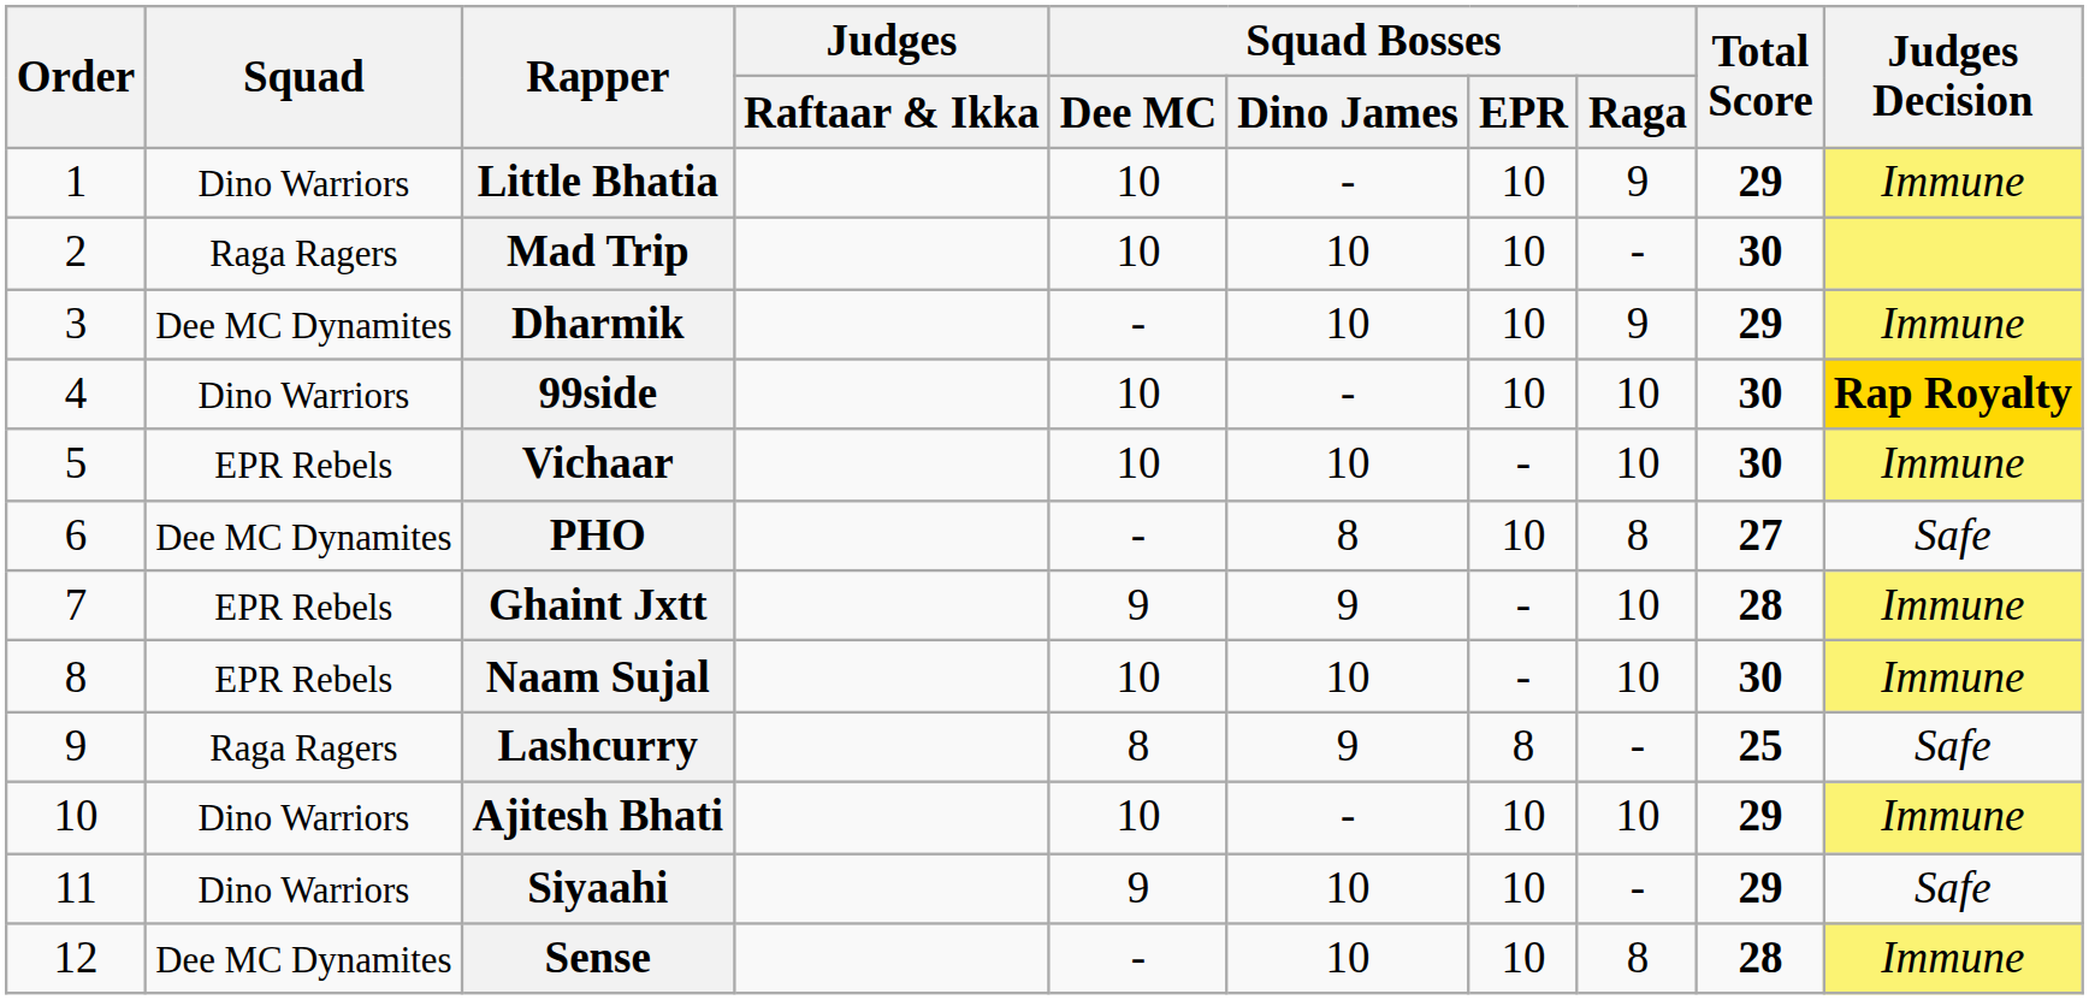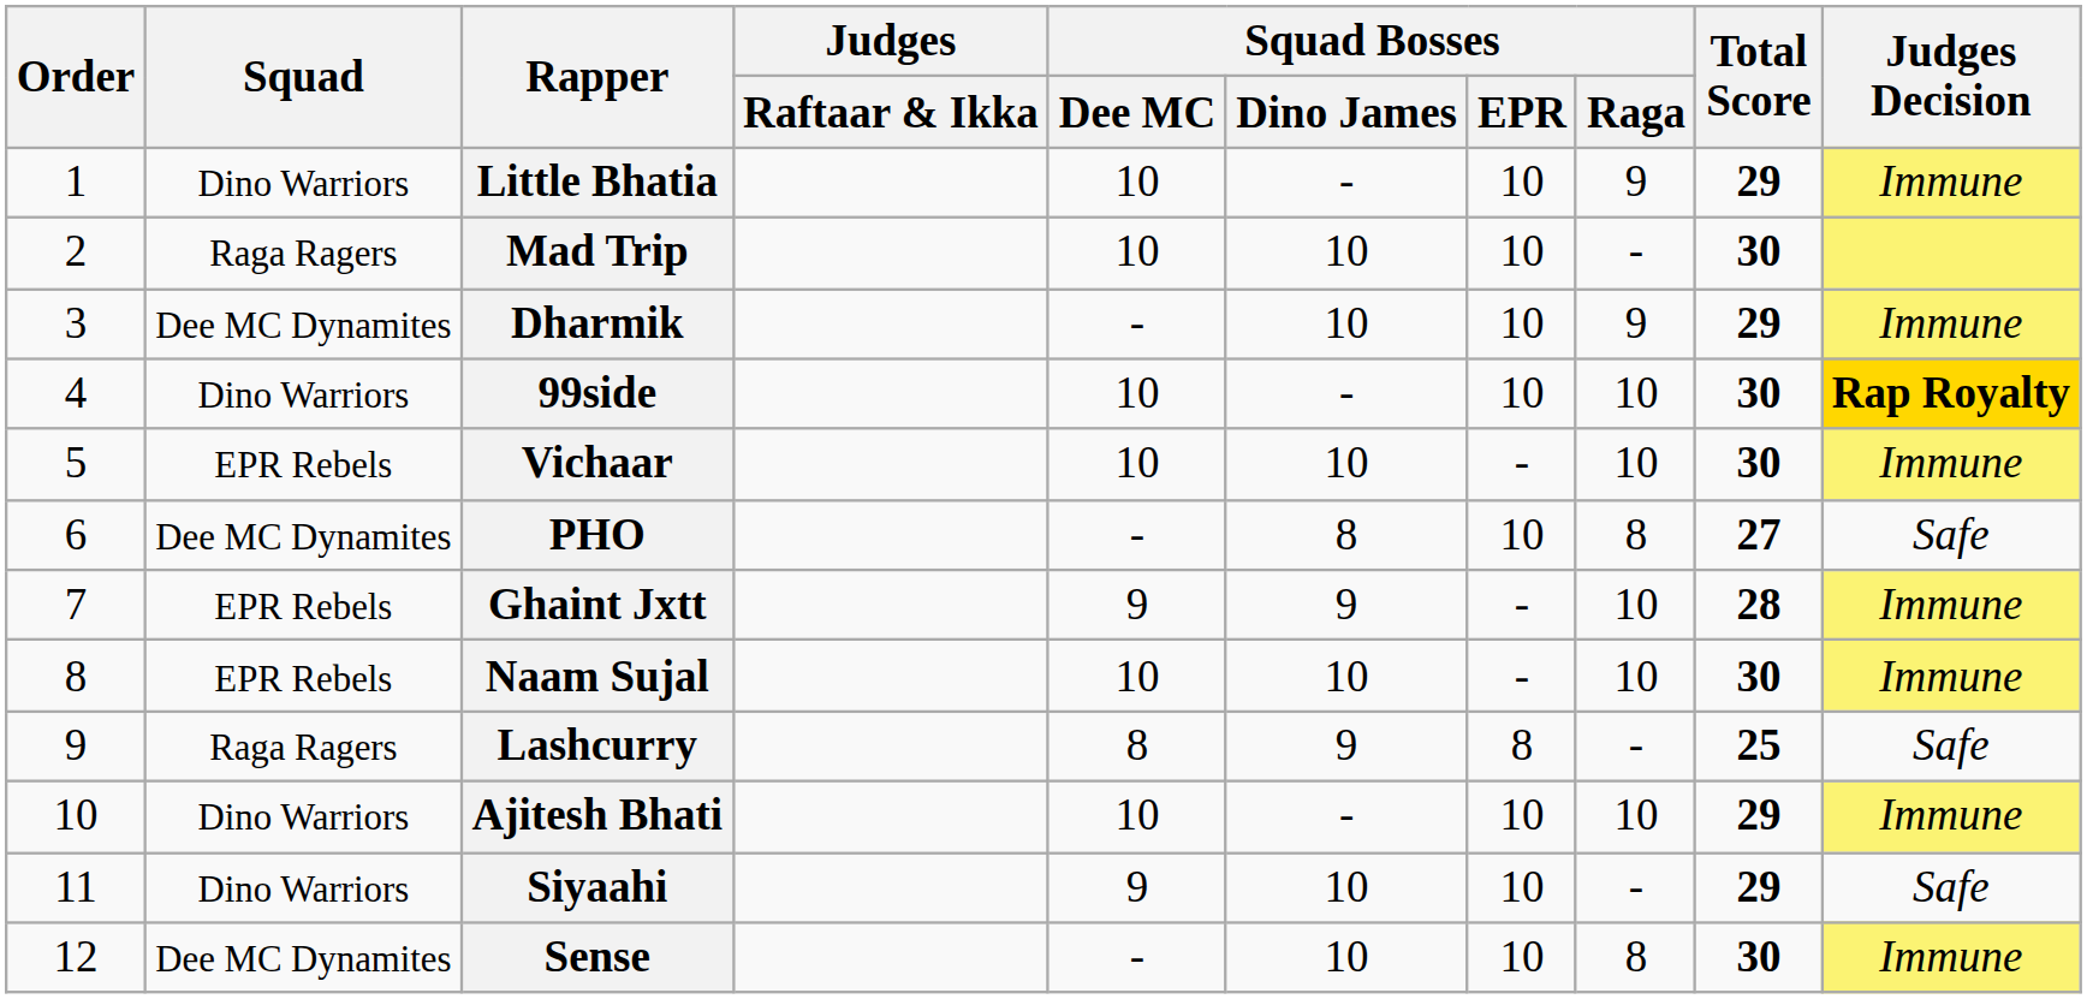 <table class="wikitable sortable" style="text-align:center">
 <tr>
 <th rowspan="2">Order</th>
 <th rowspan="2">Squad</th>
 <th rowspan="2">Rapper</th>
 <th>Judges</th>
 <th colspan="4">Squad Bosses</th>
 <th rowspan="2">Total<br>Score</th>
 <th rowspan="2">Judges<br>Decision</th>
 </tr>
 <tr>
 <th>Raftaar & Ikka</th>
 <th>Dee MC</th>
 <th>Dino James</th>
 <th>EPR</th>
 <th>Raga</th>
 </tr>
 <tr>
 <td>1</td>
 <td><small>Dino Warriors</small></td>
 <th>Little Bhatia</th>
 <td></td>
 <td>10</td>
 <td>-</td>
 <td>10</td>
 <td>9</td>
 <td><strong>29</strong></td>
 <td bgcolor="fbf373"><em>Immune</em></td>
 </tr>
 <tr>
 <td>2</td>
 <td><small>Raga Ragers</small></td>
 <th>Mad Trip</th>
 <td></td>
 <td>10</td>
 <td>10</td>
 <td>10</td>
 <td>-</td>
 <td><strong>30</strong></td>
 <td bgcolor="fbf373"><em></em></td>
 </tr>
 <tr>
 <td>3</td>
 <td><small>Dee MC Dynamites</small></td>
 <th>Dharmik</th>
 <td></td>
 <td>-</td>
 <td>10</td>
 <td>10</td>
 <td>9</td>
 <td><strong>29</strong></td>
 <td bgcolor="fbf373"><em>Immune</em></td>
 </tr>
 <tr>
 <td>4</td>
 <td><small>Dino Warriors</small></td>
 <th>99side</th>
 <td></td>
 <td>10</td>
 <td>-</td>
 <td>10</td>
 <td>10</td>
 <td><strong>30</strong></td>
 <td bgcolor="gold"><strong>Rap Royalty</strong></td>
 </tr>
 <tr>
 <td>5</td>
 <td><small>EPR Rebels</small></td>
 <th>Vichaar</th>
 <td></td>
 <td>10</td>
 <td>10</td>
 <td>-</td>
 <td>10</td>
 <td><strong>30</strong></td>
 <td bgcolor="fbf373"><em>Immune</em></td>
 </tr>
 <tr>
 <td>6</td>
 <td><small>Dee MC Dynamites</small></td>
 <th>PHO</th>
 <td></td>
 <td>-</td>
 <td>8</td>
 <td>10</td>
 <td>8</td>
 <td><strong>27</strong></td>
 <td><em>Safe</em></td>
 </tr>
 <tr>
 <td>7</td>
 <td><small>EPR Rebels</small></td>
 <th>Ghaint Jxtt</th>
 <td></td>
 <td>9</td>
 <td>9</td>
 <td>-</td>
 <td>10</td>
 <td><strong>28</strong></td>
 <td bgcolor="fbf373"><em>Immune</em></td>
 </tr>
 <tr>
 <td>8</td>
 <td><small>EPR Rebels</small></td>
 <th>Naam Sujal</th>
 <td></td>
 <td>10</td>
 <td>10</td>
 <td>-</td>
 <td>10</td>
 <td><strong>30</strong></td>
 <td bgcolor="fbf373"><em>Immune</em></td>
 </tr>
 <tr>
 <td>9</td>
 <td><small>Raga Ragers</small></td>
 <th>Lashcurry</th>
 <td></td>
 <td>8</td>
 <td>9</td>
 <td>8</td>
 <td>-</td>
 <td><strong>25</strong></td>
 <td><em>Safe</em></td>
 </tr>
 <tr>
 <td>10</td>
 <td><small>Dino Warriors</small></td>
 <th>Ajitesh Bhati</th>
 <td></td>
 <td>10</td>
 <td>-</td>
 <td>10</td>
 <td>10</td>
 <td><strong>29</strong></td>
 <td bgcolor="fbf373"><em>Immune</em></td>
 </tr>
 <tr>
 <td>11</td>
 <td><small>Dino Warriors</small></td>
 <th>Siyaahi</th>
 <td></td>
 <td>9</td>
 <td>10</td>
 <td>10</td>
 <td>-</td>
 <td><strong>29</strong></td>
 <td><em>Safe</em></td>
 </tr>
 <tr>
 <td>12</td>
 <td><small>Dee MC Dynamites</small></td>
 <th>Sense</th>
 <td></td>
 <td>-</td>
 <td>10</td>
 <td>10</td>
 <td>8</td>
-<td><strong>28</strong></td>
+<td><strong>30</strong></td>
 <td bgcolor="fbf373"><em>Immune</em></td>
 </tr>
 </table>
